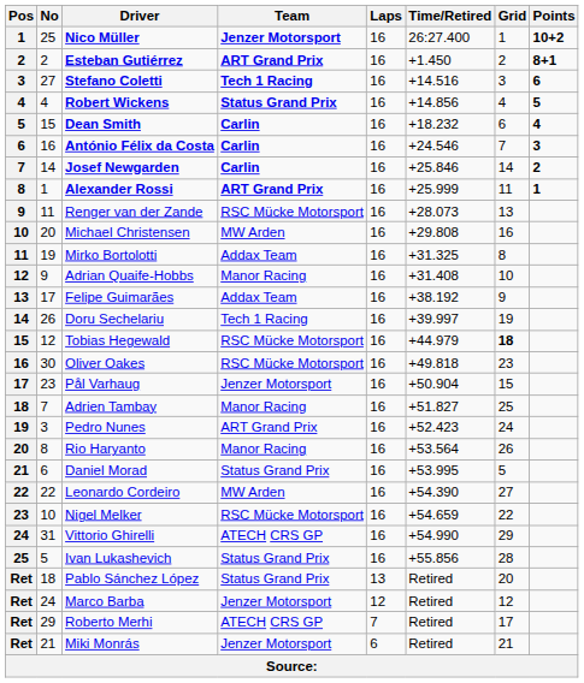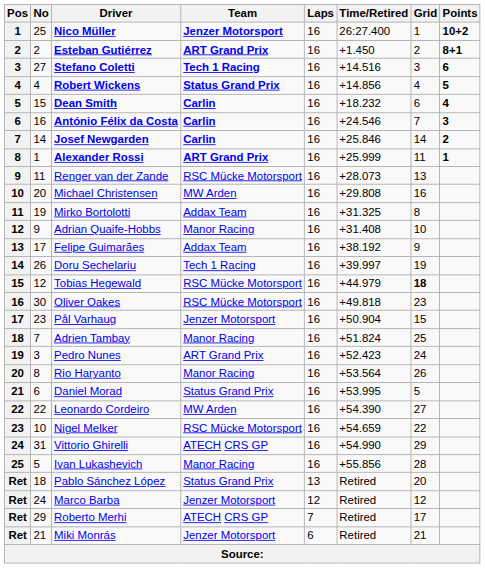 <table class="wikitable" style="font-size:85%">
 <tr>
 <th>Pos</th>
 <th>No</th>
 <th>Driver</th>
 <th>Team</th>
 <th>Laps</th>
 <th>Time/Retired</th>
 <th>Grid</th>
 <th>Points</th>
 </tr>
 <tr>
 <th>1</th>
 <td>25</td>
 <td> <strong><a href='#'>Nico Müller</a></strong></td>
 <td><strong><a href='#'>Jenzer Motorsport</a></strong></td>
 <td>16</td>
 <td>26:27.400</td>
 <td>1</td>
 <td><strong>10+2</strong></td>
 </tr>
 <tr>
 <th>2</th>
 <td>2</td>
 <td> <strong><a href='#'>Esteban Gutiérrez</a></strong></td>
 <td><strong><a href='#'>ART Grand Prix</a></strong></td>
 <td>16</td>
 <td>+1.450</td>
 <td>2</td>
 <td><strong>8+1</strong></td>
 </tr>
 <tr>
 <th>3</th>
 <td>27</td>
 <td> <strong><a href='#'>Stefano Coletti</a></strong></td>
 <td><strong><a href='#'>Tech 1 Racing</a></strong></td>
 <td>16</td>
 <td>+14.516</td>
 <td>3</td>
 <td><strong>6</strong></td>
 </tr>
 <tr>
 <th>4</th>
 <td>4</td>
 <td> <strong><a href='#'>Robert Wickens</a></strong></td>
 <td><strong><a href='#'>Status Grand Prix</a></strong></td>
 <td>16</td>
 <td>+14.856</td>
 <td>4</td>
 <td><strong>5</strong></td>
 </tr>
 <tr>
 <th>5</th>
 <td>15</td>
 <td> <strong><a href='#'>Dean Smith</a></strong></td>
 <td><strong><a href='#'>Carlin</a></strong></td>
 <td>16</td>
 <td>+18.232</td>
 <td>6</td>
 <td><strong>4</strong></td>
 </tr>
 <tr>
 <th>6</th>
 <td>16</td>
 <td> <strong><a href='#'>António Félix da Costa</a></strong></td>
 <td><strong><a href='#'>Carlin</a></strong></td>
 <td>16</td>
 <td>+24.546</td>
 <td>7</td>
 <td><strong>3</strong></td>
 </tr>
 <tr>
 <th>7</th>
 <td>14</td>
 <td> <strong><a href='#'>Josef Newgarden</a></strong></td>
 <td><strong><a href='#'>Carlin</a></strong></td>
 <td>16</td>
 <td>+25.846</td>
 <td>14</td>
 <td><strong>2</strong></td>
 </tr>
 <tr>
 <th>8</th>
 <td>1</td>
 <td> <strong><a href='#'>Alexander Rossi</a></strong></td>
 <td><strong><a href='#'>ART Grand Prix</a></strong></td>
 <td>16</td>
 <td>+25.999</td>
 <td>11</td>
 <td><strong>1</strong></td>
 </tr>
 <tr>
 <th>9</th>
 <td>11</td>
 <td> <a href='#'>Renger van der Zande</a></td>
 <td><a href='#'>RSC Mücke Motorsport</a></td>
 <td>16</td>
 <td>+28.073</td>
 <td>13</td>
 <td></td>
 </tr>
 <tr>
 <th>10</th>
 <td>20</td>
 <td> <a href='#'>Michael Christensen</a></td>
 <td><a href='#'>MW Arden</a></td>
 <td>16</td>
 <td>+29.808</td>
 <td>16</td>
 <td></td>
 </tr>
 <tr>
 <th>11</th>
 <td>19</td>
 <td> <a href='#'>Mirko Bortolotti</a></td>
 <td><a href='#'>Addax Team</a></td>
 <td>16</td>
 <td>+31.325</td>
 <td>8</td>
 <td></td>
 </tr>
 <tr>
 <th>12</th>
 <td>9</td>
 <td> <a href='#'>Adrian Quaife-Hobbs</a></td>
 <td><a href='#'>Manor Racing</a></td>
 <td>16</td>
 <td>+31.408</td>
 <td>10</td>
 <td></td>
 </tr>
 <tr>
 <th>13</th>
 <td>17</td>
 <td> <a href='#'>Felipe Guimarães</a></td>
 <td><a href='#'>Addax Team</a></td>
 <td>16</td>
 <td>+38.192</td>
 <td>9</td>
 <td></td>
 </tr>
 <tr>
 <th>14</th>
 <td>26</td>
 <td> <a href='#'>Doru Sechelariu</a></td>
 <td><a href='#'>Tech 1 Racing</a></td>
 <td>16</td>
 <td>+39.997</td>
 <td>19</td>
 <td></td>
 </tr>
 <tr>
 <th>15</th>
 <td>12</td>
 <td> <a href='#'>Tobias Hegewald</a></td>
 <td><a href='#'>RSC Mücke Motorsport</a></td>
 <td>16</td>
 <td>+44.979</td>
 <td><strong>18</strong></td>
 <td></td>
 </tr>
 <tr>
 <th>16</th>
 <td>30</td>
 <td> <a href='#'>Oliver Oakes</a></td>
 <td><a href='#'>RSC Mücke Motorsport</a></td>
 <td>16</td>
 <td>+49.818</td>
 <td>23</td>
 <td></td>
 </tr>
 <tr>
 <th>17</th>
 <td>23</td>
 <td> <a href='#'>Pål Varhaug</a></td>
 <td><a href='#'>Jenzer Motorsport</a></td>
 <td>16</td>
 <td>+50.904</td>
 <td>15</td>
 <td></td>
 </tr>
 <tr>
 <th>18</th>
 <td>7</td>
 <td> <a href='#'>Adrien Tambay</a></td>
 <td><a href='#'>Manor Racing</a></td>
 <td>16</td>
-<td>+51.827</td>
+<td>+51.824</td>
 <td>25</td>
 <td></td>
 </tr>
 <tr>
 <th>19</th>
 <td>3</td>
 <td> <a href='#'>Pedro Nunes</a></td>
 <td><a href='#'>ART Grand Prix</a></td>
 <td>16</td>
 <td>+52.423</td>
 <td>24</td>
 <td></td>
 </tr>
 <tr>
 <th>20</th>
 <td>8</td>
 <td> <a href='#'>Rio Haryanto</a></td>
 <td><a href='#'>Manor Racing</a></td>
 <td>16</td>
 <td>+53.564</td>
 <td>26</td>
 <td></td>
 </tr>
 <tr>
 <th>21</th>
 <td>6</td>
 <td> <a href='#'>Daniel Morad</a></td>
 <td><a href='#'>Status Grand Prix</a></td>
 <td>16</td>
 <td>+53.995</td>
 <td>5</td>
 <td></td>
 </tr>
 <tr>
 <th>22</th>
 <td>22</td>
 <td> <a href='#'>Leonardo Cordeiro</a></td>
 <td><a href='#'>MW Arden</a></td>
 <td>16</td>
 <td>+54.390</td>
 <td>27</td>
 <td></td>
 </tr>
 <tr>
 <th>23</th>
 <td>10</td>
 <td> <a href='#'>Nigel Melker</a></td>
 <td><a href='#'>RSC Mücke Motorsport</a></td>
 <td>16</td>
 <td>+54.659</td>
 <td>22</td>
 <td></td>
 </tr>
 <tr>
 <th>24</th>
 <td>31</td>
 <td> <a href='#'>Vittorio Ghirelli</a></td>
 <td><a href='#'>ATECH</a> <a href='#'>CRS GP</a></td>
 <td>16</td>
 <td>+54.990</td>
 <td>29</td>
 <td></td>
 </tr>
 <tr>
 <th>25</th>
 <td>5</td>
 <td> <a href='#'>Ivan Lukashevich</a></td>
-<td><a href='#'>Status Grand Prix</a></td>
+<td><a href='#'>Manor Racing</a></td>
 <td>16</td>
 <td>+55.856</td>
 <td>28</td>
 <td></td>
 </tr>
 <tr>
 <th>Ret</th>
 <td>18</td>
 <td> <a href='#'>Pablo Sánchez López</a></td>
 <td><a href='#'>Status Grand Prix</a></td>
 <td>13</td>
 <td>Retired</td>
 <td>20</td>
 <td></td>
 </tr>
 <tr>
 <th>Ret</th>
 <td>24</td>
 <td> <a href='#'>Marco Barba</a></td>
 <td><a href='#'>Jenzer Motorsport</a></td>
 <td>12</td>
 <td>Retired</td>
 <td>12</td>
 <td></td>
 </tr>
 <tr>
 <th>Ret</th>
 <td>29</td>
 <td> <a href='#'>Roberto Merhi</a></td>
 <td><a href='#'>ATECH</a> <a href='#'>CRS GP</a></td>
 <td>7</td>
 <td>Retired</td>
 <td>17</td>
 <td></td>
 </tr>
 <tr>
 <th>Ret</th>
 <td>21</td>
 <td> <a href='#'>Miki Monrás</a></td>
 <td><a href='#'>Jenzer Motorsport</a></td>
 <td>6</td>
 <td>Retired</td>
 <td>21</td>
 <td></td>
 </tr>
 <tr>
 <th colspan="8">Source:</th>
 </tr>
 </table>
